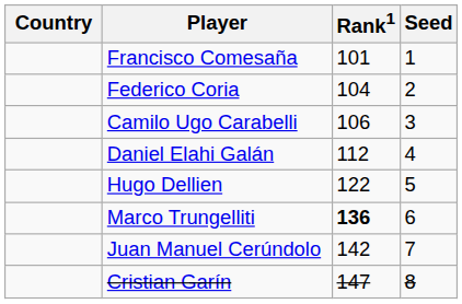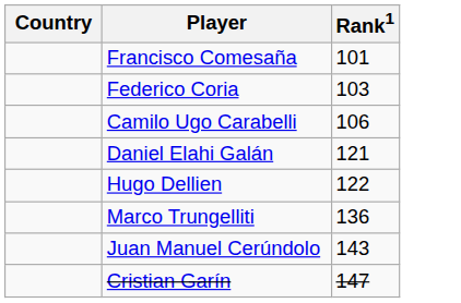 <table class="sortable wikitable">
 <tr>
 <th width="70">Country</th>
 <th width="175">Player</th>
 <th>Rank<sup>1</sup></th>
-<th>Seed</th>
 </tr>
 <tr>
 <td></td>
 <td><a href='#'>Francisco Comesaña</a></td>
 <td>101</td>
-<td>1</td>
 </tr>
 <tr>
 <td></td>
 <td><a href='#'>Federico Coria</a></td>
-<td>104</td>
-<td>2</td>
+<td>103</td>
 </tr>
 <tr>
 <td></td>
 <td><a href='#'>Camilo Ugo Carabelli</a></td>
 <td>106</td>
-<td>3</td>
 </tr>
 <tr>
 <td></td>
 <td><a href='#'>Daniel Elahi Galán</a></td>
-<td>112</td>
-<td>4</td>
+<td>121</td>
 </tr>
 <tr>
 <td></td>
 <td><a href='#'>Hugo Dellien</a></td>
 <td>122</td>
-<td>5</td>
 </tr>
 <tr>
 <td></td>
 <td><a href='#'>Marco Trungelliti</a></td>
-<td><strong>136</strong></td>
-<td>6</td>
+<td>136</td>
 </tr>
 <tr>
 <td></td>
 <td><a href='#'>Juan Manuel Cerúndolo</a></td>
-<td>142</td>
-<td>7</td>
+<td>143</td>
 </tr>
 <tr>
 <td><s></s></td>
 <td><s><a href='#'>Cristian Garín</a></s></td>
 <td><s>147</s></td>
-<td><s>8</s></td>
 </tr>
 </table>
